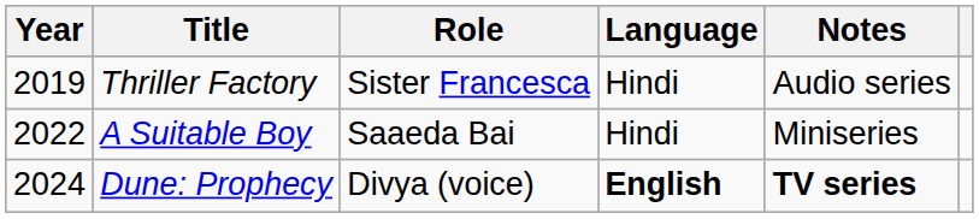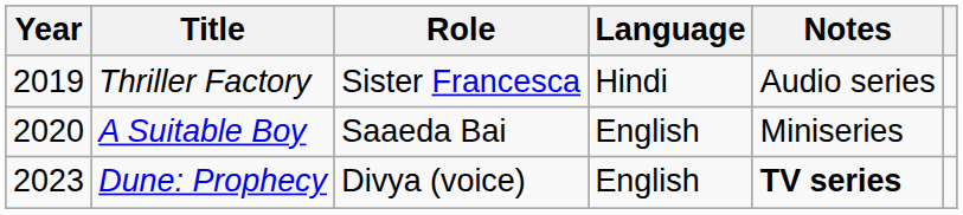 <table class="wikitable sortable">
 <tr>
 <th scope="col">Year</th>
 <th scope="col">Title</th>
 <th scope="col">Role</th>
 <th scope="col">Language</th>
 <th scope="col" class="unsortable">Notes</th>
 <th scope="col" class="unsortable"></th>
 </tr>
 <tr>
 <td>2019</td>
 <td><em>Thriller Factory</em></td>
 <td>Sister <a href='#'>Francesca</a></td>
 <td>Hindi</td>
 <td>Audio series</td>
 <td align="center"></td>
 </tr>
 <tr>
-<td>2022</td>
+<td>2020</td>
 <td><em><a href='#'>A Suitable Boy</a></em></td>
 <td>Saaeda Bai</td>
-<td>Hindi</td>
+<td>English</td>
 <td>Miniseries</td>
 <td align="center"></td>
 </tr>
 <tr>
-<td>2024</td>
+<td>2023</td>
 <td><em><a href='#'>Dune: Prophecy</a></em></td>
 <td>Divya (voice)</td>
-<td><strong>English</strong></td>
+<td>English</td>
 <td><strong>TV series</strong></td>
 <td align="center"></td>
 </tr>
 </table>
